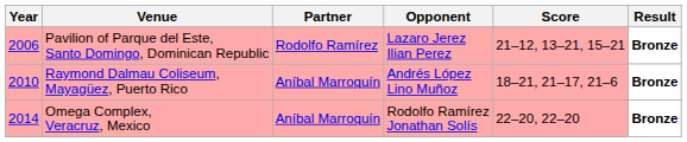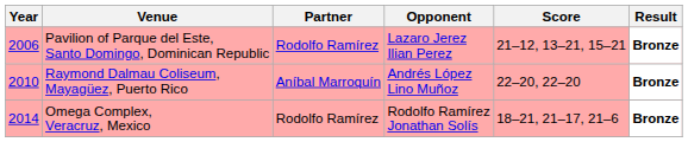 <table class="sortable wikitable" style="font-size: 90%;">
 <tr>
 <th>Year</th>
 <th>Venue</th>
 <th>Partner</th>
 <th>Opponent</th>
 <th>Score</th>
 <th>Result</th>
 </tr>
 <tr style="background:#FFAAAA">
 <td align="center"><a href='#'>2006</a></td>
 <td align="left">Pavilion of Parque del Este,<br><a href='#'>Santo Domingo</a>, Dominican Republic</td>
 <td align="left"> <a href='#'>Rodolfo Ramírez</a></td>
 <td align="left"> <a href='#'>Lazaro Jerez</a><br> <a href='#'>Ilian Perez</a></td>
 <td align="left">21–12, 13–21, 15–21</td>
 <td style="text-align:left; background:white"> <strong>Bronze</strong></td>
 </tr>
 <tr style="background:#FFAAAA">
 <td align="center"><a href='#'>2010</a></td>
 <td align="left"><a href='#'>Raymond Dalmau Coliseum</a>,<br><a href='#'>Mayagüez</a>, Puerto Rico</td>
 <td align="left"> <a href='#'>Aníbal Marroquín</a></td>
 <td align="left"> <a href='#'>Andrés López</a><br> <a href='#'>Lino Muñoz</a></td>
-<td align="left">18–21, 21–17, 21–6</td>
+<td align="left">22–20, 22–20</td>
 <td style="text-align:left; background:white"> <strong>Bronze</strong></td>
 </tr>
 <tr style="background:#FFAAAA">
 <td align="center"><a href='#'>2014</a></td>
 <td align="left">Omega Complex,<br><a href='#'>Veracruz</a>, Mexico</td>
-<td align="left"> <a href='#'>Aníbal Marroquín</a></td>
+<td align="left"> Rodolfo Ramírez</td>
 <td align="left"> Rodolfo Ramírez<br> <a href='#'>Jonathan Solís</a></td>
-<td align="left">22–20, 22–20</td>
+<td align="left">18–21, 21–17, 21–6</td>
 <td style="text-align:left; background:white"> <strong>Bronze</strong></td>
 </tr>
 </table>
